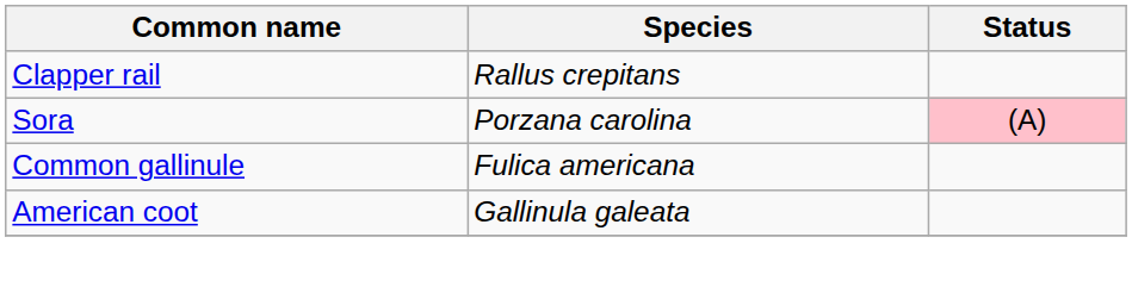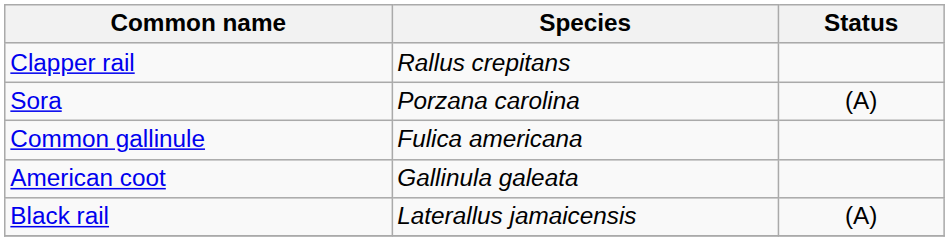 <table width=70% class="wikitable">
 <tr>
 <th width=20%>Common name</th>
 <th width=20%>Species</th>
 <th width=8%>Status</th>
 </tr>
 <tr>
 <td><a href='#'>Clapper rail</a></td>
 <td><em>Rallus crepitans</em></td>
 <td align=center></td>
 </tr>
 <tr>
 <td><a href='#'>Sora</a></td>
 <td><em>Porzana carolina</em></td>
-<td align=center style="background: pink;">(A)</td>
+<td align=center>(A)</td>
 </tr>
 <tr>
 <td><a href='#'>Common gallinule</a></td>
 <td><em>Fulica americana</em></td>
 <td align=center></td>
 </tr>
 <tr>
 <td><a href='#'>American coot</a></td>
 <td><em>Gallinula galeata</em></td>
 <td align=center></td>
 </tr>
 <tr>
+<td><a href='#'>Black rail</a></td>
+<td><em>Laterallus jamaicensis</em></td>
+<td align=center>(A)</td>
+</tr>
+<tr>
 </tr>
 </table>
